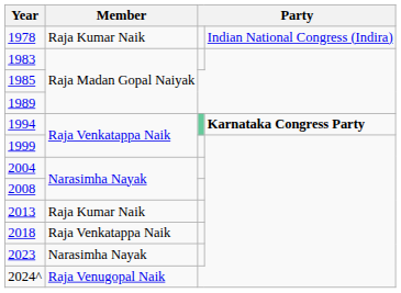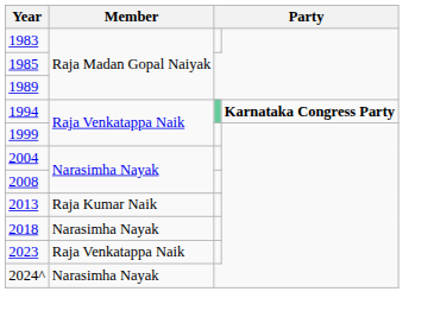 <table class="wikitable sortable">
 <tr>
 <th>Year</th>
 <th>Member</th>
 <th colspan="2">Party</th>
-</tr>
-<tr>
-<td><a href='#'>1978</a></td>
-<td>Raja Kumar Naik</td>
-<td bgcolor=></td>
-<td><a href='#'>Indian National Congress (Indira)</a></td>
 </tr>
 <tr>
 <td><a href='#'>1983</a></td>
 <td rowspan="3">Raja Madan Gopal Naiyak</td>
 <td></td>
 </tr>
 <tr>
 <td><a href='#'>1985</a></td>
 </tr>
 <tr>
 <td><a href='#'>1989</a></td>
 </tr>
 <tr>
 <td><a href='#'>1994</a></td>
 <td rowspan=2><a href='#'>Raja Venkatappa Naik</a></td>
 <td bgcolor="#65CB9B"></td>
 <td><strong>Karnataka Congress Party</strong></td>
 </tr>
 <tr>
 <td><a href='#'>1999</a></td>
 <td></td>
 </tr>
 <tr>
 <td><a href='#'>2004</a></td>
 <td rowspan=2><a href='#'>Narasimha Nayak</a></td>
 <td></td>
 </tr>
 <tr>
 <td><a href='#'>2008</a></td>
 <td></td>
 </tr>
 <tr>
 <td><a href='#'>2013</a></td>
 <td>Raja Kumar Naik</td>
 <td></td>
 </tr>
 <tr>
 <td><a href='#'>2018</a></td>
+<td>Narasimha Nayak</td>
+<td></td>
+</tr>
+<tr>
+<td><a href='#'>2023</a></td>
 <td>Raja Venkatappa Naik</td>
 <td></td>
 </tr>
 <tr>
-<td><a href='#'>2023</a></td>
+<td>2024^</td>
 <td>Narasimha Nayak</td>
-<td></td>
-</tr>
-<tr>
-<td>2024^</td>
-<td><a href='#'>Raja Venugopal Naik</a></td>
 </tr>
 </table>
